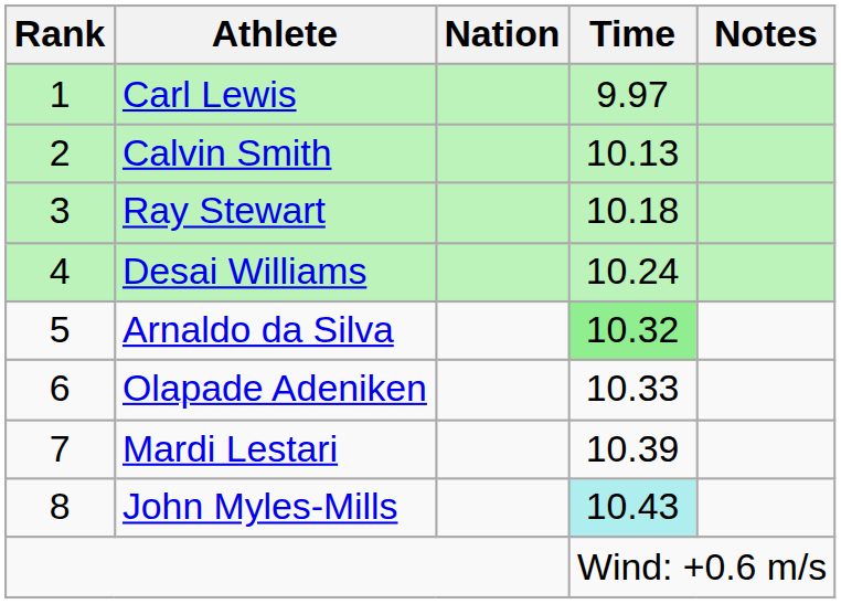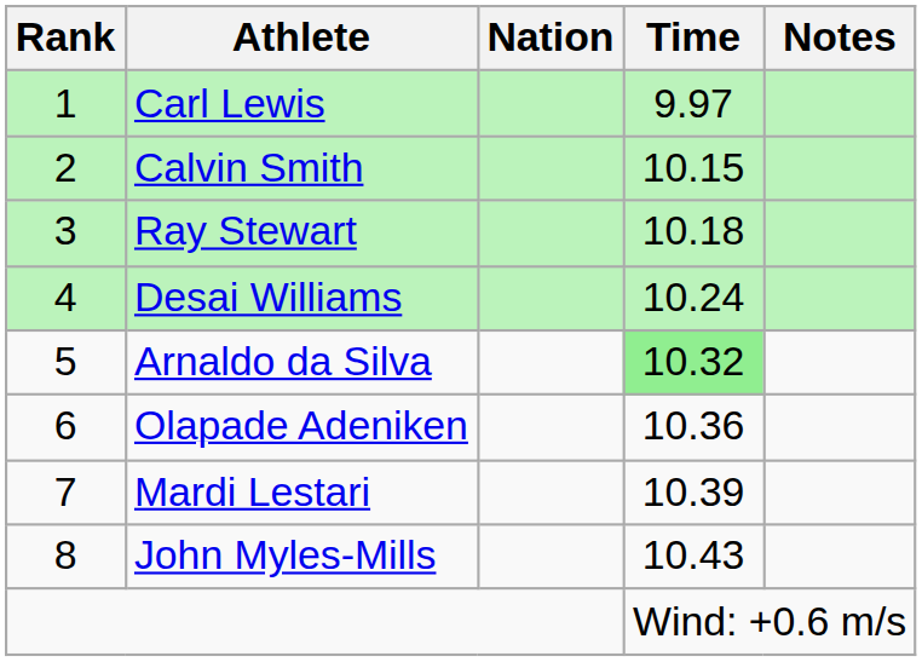 <table class="wikitable sortable" style="text-align:center">
 <tr>
 <th>Rank</th>
 <th>Athlete</th>
 <th>Nation</th>
 <th>Time</th>
 <th>Notes</th>
 </tr>
 <tr style="background:#bbf3bb;">
 <td>1</td>
 <td align=left><a href='#'>Carl Lewis</a></td>
 <td align=left></td>
 <td>9.97</td>
 <td></td>
 </tr>
 <tr style="background:#bbf3bb;">
 <td>2</td>
 <td align=left><a href='#'>Calvin Smith</a></td>
 <td align=left></td>
-<td>10.13</td>
+<td>10.15</td>
 <td></td>
 </tr>
 <tr style="background:#bbf3bb;">
 <td>3</td>
 <td align=left><a href='#'>Ray Stewart</a></td>
 <td align=left></td>
 <td>10.18</td>
 <td></td>
 </tr>
 <tr style="background:#bbf3bb;">
 <td>4</td>
 <td align=left><a href='#'>Desai Williams</a></td>
 <td align=left></td>
 <td>10.24</td>
 <td></td>
 </tr>
 <tr>
 <td>5</td>
 <td align=left><a href='#'>Arnaldo da Silva</a></td>
 <td align=left></td>
 <td style="background: lightgreen;">10.32</td>
 <td></td>
 </tr>
 <tr>
 <td>6</td>
 <td align=left><a href='#'>Olapade Adeniken</a></td>
 <td align=left></td>
-<td>10.33</td>
+<td>10.36</td>
 <td></td>
 </tr>
 <tr>
 <td>7</td>
 <td align=left><a href='#'>Mardi Lestari</a></td>
 <td align=left></td>
 <td>10.39</td>
 <td></td>
 </tr>
 <tr>
 <td>8</td>
 <td align=left><a href='#'>John Myles-Mills</a></td>
 <td align=left></td>
-<td style="background: paleturquoise;">10.43</td>
+<td>10.43</td>
 <td></td>
 </tr>
 <tr class="sortbottom">
 <td colspan=3></td>
 <td colspan="3" style="text-align:left;">Wind: +0.6 m/s</td>
 </tr>
 </table>
